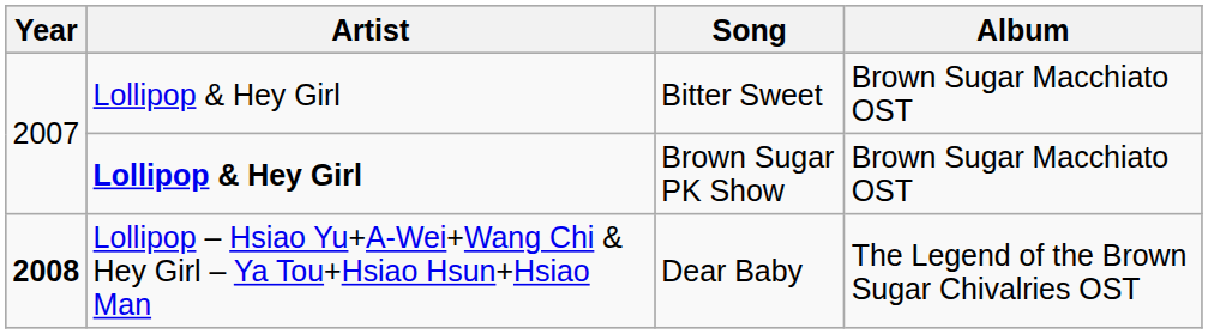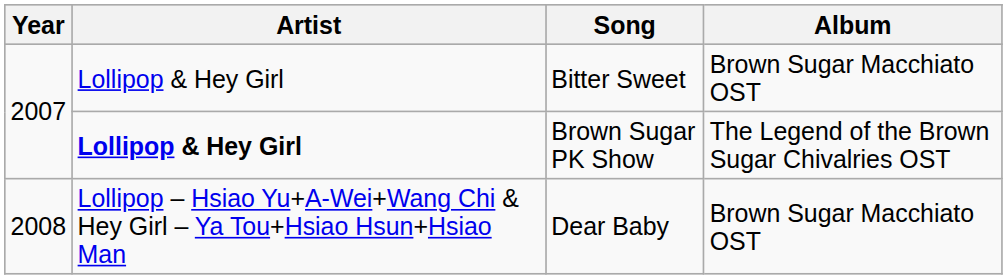 <table class="wikitable" style="font-size: 95%;">
 <tr>
 <th>Year</th>
 <th>Artist</th>
 <th>Song</th>
 <th>Album</th>
 </tr>
 <tr>
 <td rowspan=2>2007</td>
 <td><a href='#'>Lollipop</a> & Hey Girl</td>
 <td>Bitter Sweet</td>
 <td>Brown Sugar Macchiato OST</td>
 </tr>
 <tr>
 <td><strong><a href='#'>Lollipop</a> & Hey Girl</strong></td>
 <td>Brown Sugar PK Show</td>
+<td>The Legend of the Brown Sugar Chivalries OST</td>
+</tr>
+<tr>
+<td>2008</td>
+<td><a href='#'>Lollipop</a> – <a href='#'>Hsiao Yu</a>+<a href='#'>A-Wei</a>+<a href='#'>Wang Chi</a> & Hey Girl – <a href='#'>Ya Tou</a>+<a href='#'>Hsiao Hsun</a>+<a href='#'>Hsiao Man</a></td>
+<td>Dear Baby</td>
 <td>Brown Sugar Macchiato OST</td>
 </tr>
-<tr>
-<td><strong>2008</strong></td>
-<td><a href='#'>Lollipop</a> – <a href='#'>Hsiao Yu</a>+<a href='#'>A-Wei</a>+<a href='#'>Wang Chi</a> & Hey Girl – <a href='#'>Ya Tou</a>+<a href='#'>Hsiao Hsun</a>+<a href='#'>Hsiao Man</a></td>
-<td>Dear Baby</td>
-<td>The Legend of the Brown Sugar Chivalries OST</td>
-</tr>
 </table>
